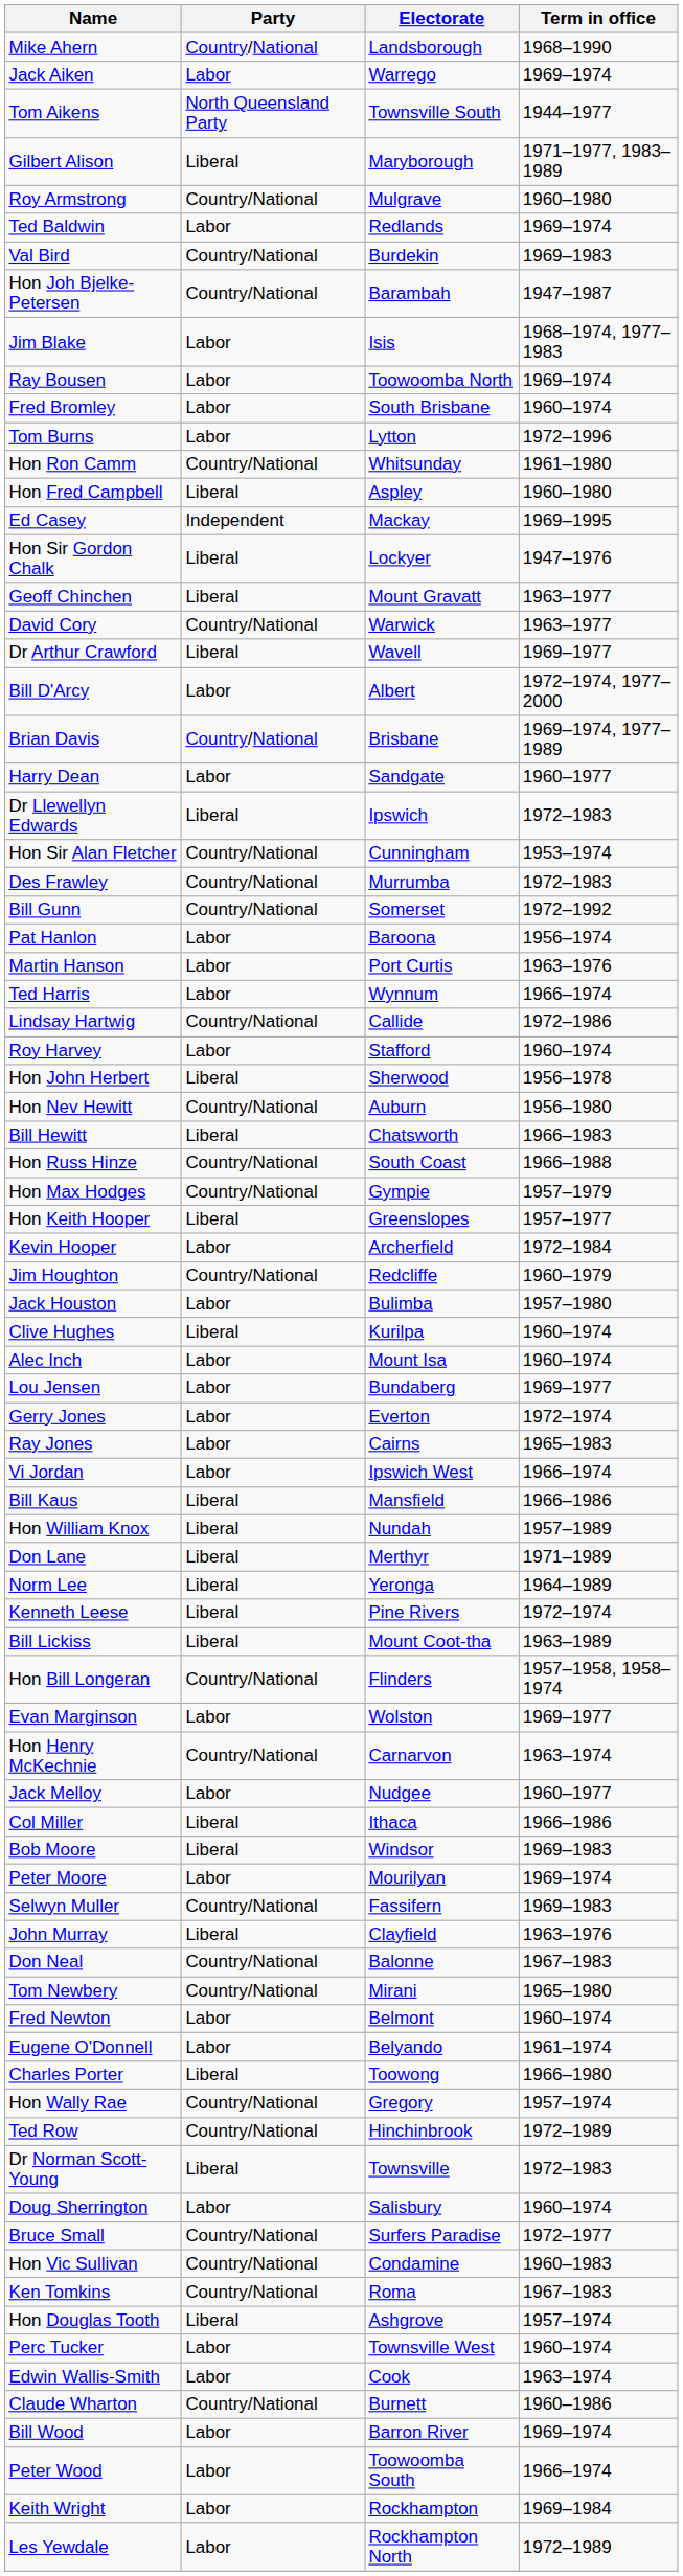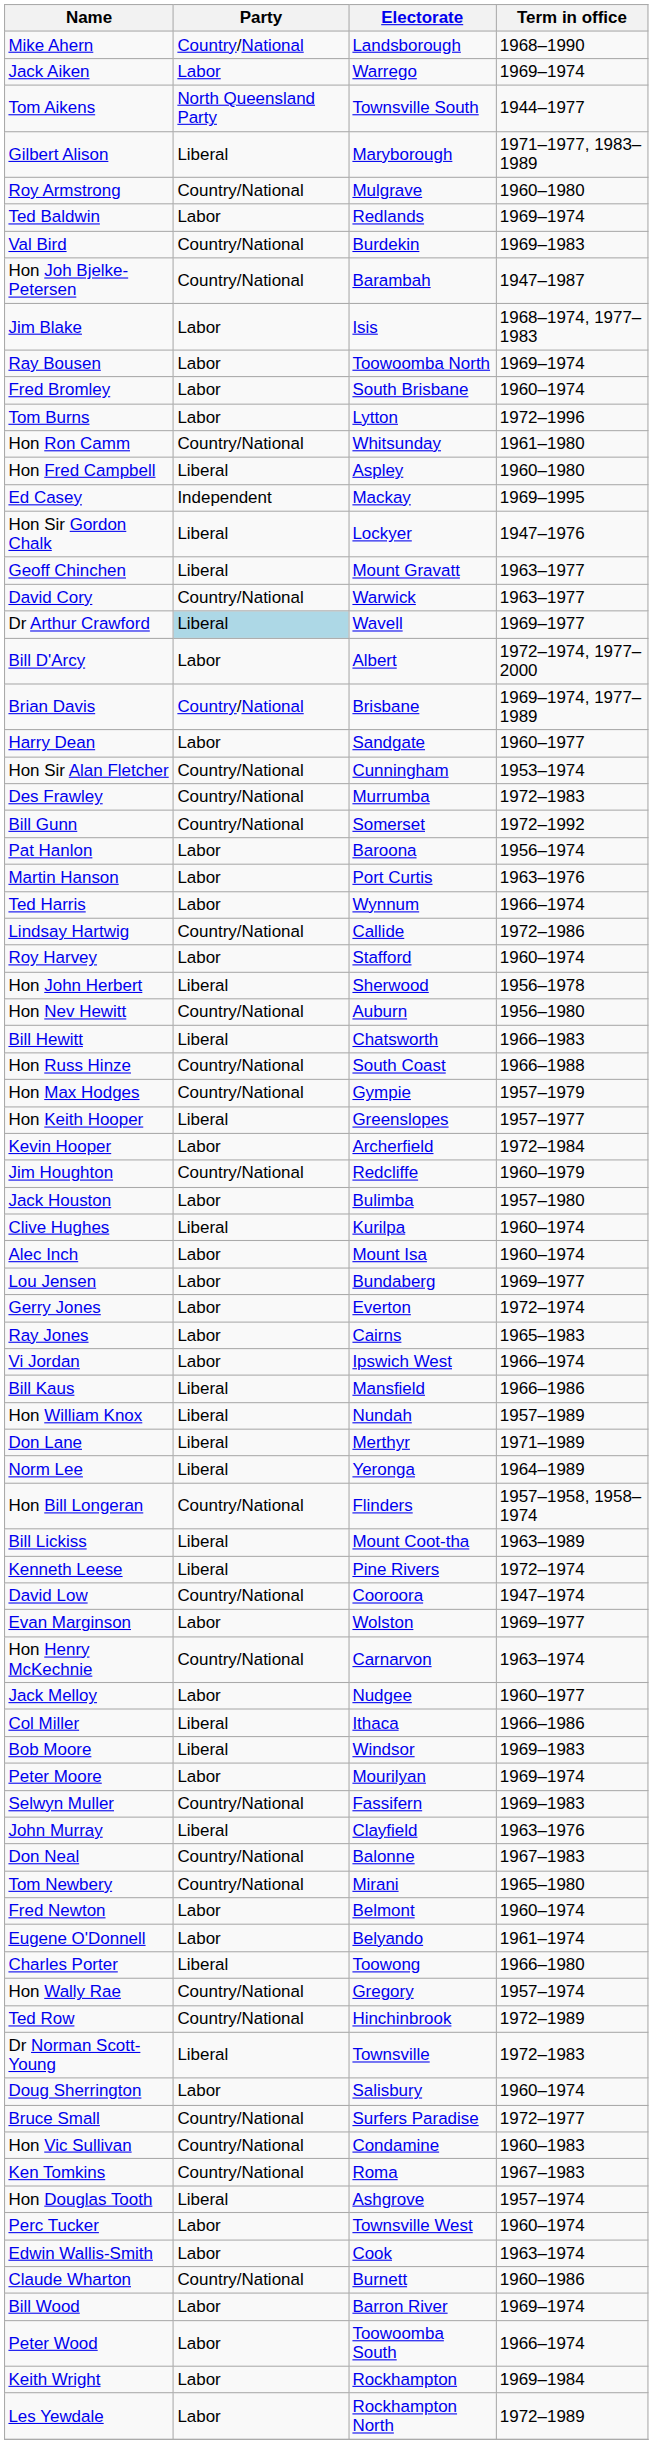 <table class="wikitable sortable">
 <tr>
 <th>Name</th>
 <th>Party</th>
 <th><a href='#'>Electorate</a></th>
 <th>Term in office</th>
 </tr>
 <tr>
 <td><a href='#'>Mike Ahern</a></td>
 <td><a href='#'>Country</a>/<a href='#'>National</a></td>
 <td><a href='#'>Landsborough</a></td>
 <td>1968–1990</td>
 </tr>
 <tr>
 <td><a href='#'>Jack Aiken</a></td>
 <td><a href='#'>Labor</a></td>
 <td><a href='#'>Warrego</a></td>
 <td>1969–1974</td>
 </tr>
 <tr>
 <td><a href='#'>Tom Aikens</a></td>
 <td><a href='#'>North Queensland Party</a></td>
 <td><a href='#'>Townsville South</a></td>
 <td>1944–1977</td>
 </tr>
 <tr>
 <td><a href='#'>Gilbert Alison</a></td>
 <td>Liberal</td>
 <td><a href='#'>Maryborough</a></td>
 <td>1971–1977, 1983–1989</td>
 </tr>
 <tr>
 <td><a href='#'>Roy Armstrong</a></td>
 <td>Country/National</td>
 <td><a href='#'>Mulgrave</a></td>
 <td>1960–1980</td>
 </tr>
 <tr>
 <td><a href='#'>Ted Baldwin</a></td>
 <td>Labor</td>
 <td><a href='#'>Redlands</a></td>
 <td>1969–1974</td>
 </tr>
 <tr>
 <td><a href='#'>Val Bird</a></td>
 <td>Country/National</td>
 <td><a href='#'>Burdekin</a></td>
 <td>1969–1983</td>
 </tr>
 <tr>
 <td>Hon <a href='#'>Joh Bjelke-Petersen</a></td>
 <td>Country/National</td>
 <td><a href='#'>Barambah</a></td>
 <td>1947–1987</td>
 </tr>
 <tr>
 <td><a href='#'>Jim Blake</a></td>
 <td>Labor</td>
 <td><a href='#'>Isis</a></td>
 <td>1968–1974, 1977–1983</td>
 </tr>
 <tr>
 <td><a href='#'>Ray Bousen</a></td>
 <td>Labor</td>
 <td><a href='#'>Toowoomba North</a></td>
 <td>1969–1974</td>
 </tr>
 <tr>
 <td><a href='#'>Fred Bromley</a></td>
 <td>Labor</td>
 <td><a href='#'>South Brisbane</a></td>
 <td>1960–1974</td>
 </tr>
 <tr>
 <td><a href='#'>Tom Burns</a></td>
 <td>Labor</td>
 <td><a href='#'>Lytton</a></td>
 <td>1972–1996</td>
 </tr>
 <tr>
 <td>Hon <a href='#'>Ron Camm</a></td>
 <td>Country/National</td>
 <td><a href='#'>Whitsunday</a></td>
 <td>1961–1980</td>
 </tr>
 <tr>
 <td>Hon <a href='#'>Fred Campbell</a></td>
 <td>Liberal</td>
 <td><a href='#'>Aspley</a></td>
 <td>1960–1980</td>
 </tr>
 <tr>
 <td><a href='#'>Ed Casey</a></td>
 <td>Independent</td>
 <td><a href='#'>Mackay</a></td>
 <td>1969–1995</td>
 </tr>
 <tr>
 <td>Hon Sir <a href='#'>Gordon Chalk</a></td>
 <td>Liberal</td>
 <td><a href='#'>Lockyer</a></td>
 <td>1947–1976</td>
 </tr>
 <tr>
 <td><a href='#'>Geoff Chinchen</a></td>
 <td>Liberal</td>
 <td><a href='#'>Mount Gravatt</a></td>
 <td>1963–1977</td>
 </tr>
 <tr>
 <td><a href='#'>David Cory</a></td>
 <td>Country/National</td>
 <td><a href='#'>Warwick</a></td>
 <td>1963–1977</td>
 </tr>
 <tr>
 <td>Dr <a href='#'>Arthur Crawford</a></td>
-<td>Liberal</td>
+<td style="background: lightblue;">Liberal</td>
 <td><a href='#'>Wavell</a></td>
 <td>1969–1977</td>
 </tr>
 <tr>
 <td><a href='#'>Bill D'Arcy</a></td>
 <td>Labor</td>
 <td><a href='#'>Albert</a></td>
 <td>1972–1974, 1977–2000</td>
 </tr>
 <tr>
 <td><a href='#'>Brian Davis</a></td>
 <td><a href='#'>Country</a>/<a href='#'>National</a></td>
 <td><a href='#'>Brisbane</a></td>
 <td>1969–1974, 1977–1989</td>
 </tr>
 <tr>
 <td><a href='#'>Harry Dean</a></td>
 <td>Labor</td>
 <td><a href='#'>Sandgate</a></td>
 <td>1960–1977</td>
-</tr>
-<tr>
-<td>Dr <a href='#'>Llewellyn Edwards</a></td>
-<td>Liberal</td>
-<td><a href='#'>Ipswich</a></td>
-<td>1972–1983</td>
 </tr>
 <tr>
 <td>Hon Sir <a href='#'>Alan Fletcher</a></td>
 <td>Country/National</td>
 <td><a href='#'>Cunningham</a></td>
 <td>1953–1974</td>
 </tr>
 <tr>
 <td><a href='#'>Des Frawley</a></td>
 <td>Country/National</td>
 <td><a href='#'>Murrumba</a></td>
 <td>1972–1983</td>
 </tr>
 <tr>
 <td><a href='#'>Bill Gunn</a></td>
 <td>Country/National</td>
 <td><a href='#'>Somerset</a></td>
 <td>1972–1992</td>
 </tr>
 <tr>
 <td><a href='#'>Pat Hanlon</a></td>
 <td>Labor</td>
 <td><a href='#'>Baroona</a></td>
 <td>1956–1974</td>
 </tr>
 <tr>
 <td><a href='#'>Martin Hanson</a></td>
 <td>Labor</td>
 <td><a href='#'>Port Curtis</a></td>
 <td>1963–1976</td>
 </tr>
 <tr>
 <td><a href='#'>Ted Harris</a></td>
 <td>Labor</td>
 <td><a href='#'>Wynnum</a></td>
 <td>1966–1974</td>
 </tr>
 <tr>
 <td><a href='#'>Lindsay Hartwig</a></td>
 <td>Country/National</td>
 <td><a href='#'>Callide</a></td>
 <td>1972–1986</td>
 </tr>
 <tr>
 <td><a href='#'>Roy Harvey</a></td>
 <td>Labor</td>
 <td><a href='#'>Stafford</a></td>
 <td>1960–1974</td>
 </tr>
 <tr>
 <td>Hon <a href='#'>John Herbert</a></td>
 <td>Liberal</td>
 <td><a href='#'>Sherwood</a></td>
 <td>1956–1978</td>
 </tr>
 <tr>
 <td>Hon <a href='#'>Nev Hewitt</a></td>
 <td>Country/National</td>
 <td><a href='#'>Auburn</a></td>
 <td>1956–1980</td>
 </tr>
 <tr>
 <td><a href='#'>Bill Hewitt</a></td>
 <td>Liberal</td>
 <td><a href='#'>Chatsworth</a></td>
 <td>1966–1983</td>
 </tr>
 <tr>
 <td>Hon <a href='#'>Russ Hinze</a></td>
 <td>Country/National</td>
 <td><a href='#'>South Coast</a></td>
 <td>1966–1988</td>
 </tr>
 <tr>
 <td>Hon <a href='#'>Max Hodges</a></td>
 <td>Country/National</td>
 <td><a href='#'>Gympie</a></td>
 <td>1957–1979</td>
 </tr>
 <tr>
 <td>Hon <a href='#'>Keith Hooper</a></td>
 <td>Liberal</td>
 <td><a href='#'>Greenslopes</a></td>
 <td>1957–1977</td>
 </tr>
 <tr>
 <td><a href='#'>Kevin Hooper</a></td>
 <td>Labor</td>
 <td><a href='#'>Archerfield</a></td>
 <td>1972–1984</td>
 </tr>
 <tr>
 <td><a href='#'>Jim Houghton</a></td>
 <td>Country/National</td>
 <td><a href='#'>Redcliffe</a></td>
 <td>1960–1979</td>
 </tr>
 <tr>
 <td><a href='#'>Jack Houston</a></td>
 <td>Labor</td>
 <td><a href='#'>Bulimba</a></td>
 <td>1957–1980</td>
 </tr>
 <tr>
 <td><a href='#'>Clive Hughes</a></td>
 <td>Liberal</td>
 <td><a href='#'>Kurilpa</a></td>
 <td>1960–1974</td>
 </tr>
 <tr>
 <td><a href='#'>Alec Inch</a></td>
 <td>Labor</td>
 <td><a href='#'>Mount Isa</a></td>
 <td>1960–1974</td>
 </tr>
 <tr>
 <td><a href='#'>Lou Jensen</a></td>
 <td>Labor</td>
 <td><a href='#'>Bundaberg</a></td>
 <td>1969–1977</td>
 </tr>
 <tr>
 <td><a href='#'>Gerry Jones</a></td>
 <td>Labor</td>
 <td><a href='#'>Everton</a></td>
 <td>1972–1974</td>
 </tr>
 <tr>
 <td><a href='#'>Ray Jones</a></td>
 <td>Labor</td>
 <td><a href='#'>Cairns</a></td>
 <td>1965–1983</td>
 </tr>
 <tr>
 <td><a href='#'>Vi Jordan</a></td>
 <td>Labor</td>
 <td><a href='#'>Ipswich West</a></td>
 <td>1966–1974</td>
 </tr>
 <tr>
 <td><a href='#'>Bill Kaus</a></td>
 <td>Liberal</td>
 <td><a href='#'>Mansfield</a></td>
 <td>1966–1986</td>
 </tr>
 <tr>
 <td>Hon <a href='#'>William Knox</a></td>
 <td>Liberal</td>
 <td><a href='#'>Nundah</a></td>
 <td>1957–1989</td>
 </tr>
 <tr>
 <td><a href='#'>Don Lane</a></td>
 <td>Liberal</td>
 <td><a href='#'>Merthyr</a></td>
 <td>1971–1989</td>
 </tr>
 <tr>
 <td><a href='#'>Norm Lee</a></td>
 <td>Liberal</td>
 <td><a href='#'>Yeronga</a></td>
 <td>1964–1989</td>
 </tr>
 <tr>
-<td><a href='#'>Kenneth Leese</a></td>
-<td>Liberal</td>
-<td><a href='#'>Pine Rivers</a></td>
-<td>1972–1974</td>
+<td>Hon <a href='#'>Bill Longeran</a></td>
+<td>Country/National</td>
+<td><a href='#'>Flinders</a></td>
+<td>1957–1958, 1958–1974</td>
 </tr>
 <tr>
 <td><a href='#'>Bill Lickiss</a></td>
 <td>Liberal</td>
 <td><a href='#'>Mount Coot-tha</a></td>
 <td>1963–1989</td>
 </tr>
 <tr>
-<td>Hon <a href='#'>Bill Longeran</a></td>
+<td><a href='#'>Kenneth Leese</a></td>
+<td>Liberal</td>
+<td><a href='#'>Pine Rivers</a></td>
+<td>1972–1974</td>
+</tr>
+<tr>
+<td><a href='#'>David Low</a></td>
 <td>Country/National</td>
-<td><a href='#'>Flinders</a></td>
-<td>1957–1958, 1958–1974</td>
+<td><a href='#'>Cooroora</a></td>
+<td>1947–1974</td>
 </tr>
 <tr>
 <td><a href='#'>Evan Marginson</a></td>
 <td>Labor</td>
 <td><a href='#'>Wolston</a></td>
 <td>1969–1977</td>
 </tr>
 <tr>
 <td>Hon <a href='#'>Henry McKechnie</a></td>
 <td>Country/National</td>
 <td><a href='#'>Carnarvon</a></td>
 <td>1963–1974</td>
 </tr>
 <tr>
 <td><a href='#'>Jack Melloy</a></td>
 <td>Labor</td>
 <td><a href='#'>Nudgee</a></td>
 <td>1960–1977</td>
 </tr>
 <tr>
 <td><a href='#'>Col Miller</a></td>
 <td>Liberal</td>
 <td><a href='#'>Ithaca</a></td>
 <td>1966–1986</td>
 </tr>
 <tr>
 <td><a href='#'>Bob Moore</a></td>
 <td>Liberal</td>
 <td><a href='#'>Windsor</a></td>
 <td>1969–1983</td>
 </tr>
 <tr>
 <td><a href='#'>Peter Moore</a></td>
 <td>Labor</td>
 <td><a href='#'>Mourilyan</a></td>
 <td>1969–1974</td>
 </tr>
 <tr>
 <td><a href='#'>Selwyn Muller</a></td>
 <td>Country/National</td>
 <td><a href='#'>Fassifern</a></td>
 <td>1969–1983</td>
 </tr>
 <tr>
 <td><a href='#'>John Murray</a></td>
 <td>Liberal</td>
 <td><a href='#'>Clayfield</a></td>
 <td>1963–1976</td>
 </tr>
 <tr>
 <td><a href='#'>Don Neal</a></td>
 <td>Country/National</td>
 <td><a href='#'>Balonne</a></td>
 <td>1967–1983</td>
 </tr>
 <tr>
 <td><a href='#'>Tom Newbery</a></td>
 <td>Country/National</td>
 <td><a href='#'>Mirani</a></td>
 <td>1965–1980</td>
 </tr>
 <tr>
 <td><a href='#'>Fred Newton</a></td>
 <td>Labor</td>
 <td><a href='#'>Belmont</a></td>
 <td>1960–1974</td>
 </tr>
 <tr>
 <td><a href='#'>Eugene O'Donnell</a></td>
 <td>Labor</td>
 <td><a href='#'>Belyando</a></td>
 <td>1961–1974</td>
 </tr>
 <tr>
 <td><a href='#'>Charles Porter</a></td>
 <td>Liberal</td>
 <td><a href='#'>Toowong</a></td>
 <td>1966–1980</td>
 </tr>
 <tr>
 <td>Hon <a href='#'>Wally Rae</a></td>
 <td>Country/National</td>
 <td><a href='#'>Gregory</a></td>
 <td>1957–1974</td>
 </tr>
 <tr>
 <td><a href='#'>Ted Row</a></td>
 <td>Country/National</td>
 <td><a href='#'>Hinchinbrook</a></td>
 <td>1972–1989</td>
 </tr>
 <tr>
 <td>Dr <a href='#'>Norman Scott-Young</a></td>
 <td>Liberal</td>
 <td><a href='#'>Townsville</a></td>
 <td>1972–1983</td>
 </tr>
 <tr>
 <td><a href='#'>Doug Sherrington</a></td>
 <td>Labor</td>
 <td><a href='#'>Salisbury</a></td>
 <td>1960–1974</td>
 </tr>
 <tr>
 <td><a href='#'>Bruce Small</a></td>
 <td>Country/National</td>
 <td><a href='#'>Surfers Paradise</a></td>
 <td>1972–1977</td>
 </tr>
 <tr>
 <td>Hon <a href='#'>Vic Sullivan</a></td>
 <td>Country/National</td>
 <td><a href='#'>Condamine</a></td>
 <td>1960–1983</td>
 </tr>
 <tr>
 <td><a href='#'>Ken Tomkins</a></td>
 <td>Country/National</td>
 <td><a href='#'>Roma</a></td>
 <td>1967–1983</td>
 </tr>
 <tr>
 <td>Hon <a href='#'>Douglas Tooth</a></td>
 <td>Liberal</td>
 <td><a href='#'>Ashgrove</a></td>
 <td>1957–1974</td>
 </tr>
 <tr>
 <td><a href='#'>Perc Tucker</a></td>
 <td>Labor</td>
 <td><a href='#'>Townsville West</a></td>
 <td>1960–1974</td>
 </tr>
 <tr>
 <td><a href='#'>Edwin Wallis-Smith</a></td>
 <td>Labor</td>
 <td><a href='#'>Cook</a></td>
 <td>1963–1974</td>
 </tr>
 <tr>
 <td><a href='#'>Claude Wharton</a></td>
 <td>Country/National</td>
 <td><a href='#'>Burnett</a></td>
 <td>1960–1986</td>
 </tr>
 <tr>
 <td><a href='#'>Bill Wood</a></td>
 <td>Labor</td>
 <td><a href='#'>Barron River</a></td>
 <td>1969–1974</td>
 </tr>
 <tr>
 <td><a href='#'>Peter Wood</a></td>
 <td>Labor</td>
 <td><a href='#'>Toowoomba South</a></td>
 <td>1966–1974</td>
 </tr>
 <tr>
 <td><a href='#'>Keith Wright</a></td>
 <td>Labor</td>
 <td><a href='#'>Rockhampton</a></td>
 <td>1969–1984</td>
 </tr>
 <tr>
 <td><a href='#'>Les Yewdale</a></td>
 <td>Labor</td>
 <td><a href='#'>Rockhampton North</a></td>
 <td>1972–1989</td>
 </tr>
 <tr>
 </tr>
 </table>
